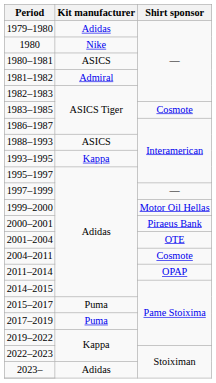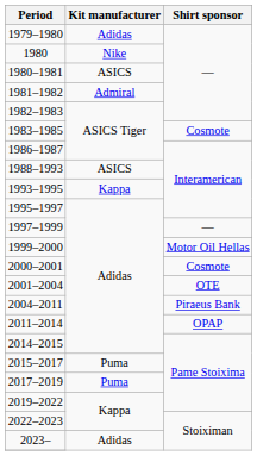 <table class="wikitable" style="text-align: center; ">
 <tr>
 <th>Period</th>
 <th>Kit manufacturer</th>
 <th>Shirt sponsor</th>
 </tr>
 <tr>
 <td>1979–1980</td>
 <td><a href='#'>Adidas</a></td>
 <td rowspan=5>—</td>
 </tr>
 <tr>
 <td>1980</td>
 <td><a href='#'>Nike</a></td>
 </tr>
 <tr>
 <td>1980–1981</td>
 <td>ASICS</td>
 </tr>
 <tr>
 <td>1981–1982</td>
 <td><a href='#'>Admiral</a></td>
 </tr>
 <tr>
 <td>1982–1983</td>
 <td rowspan=3>ASICS Tiger</td>
 </tr>
 <tr>
 <td>1983–1985</td>
 <td><a href='#'>Cosmote</a></td>
 </tr>
 <tr>
 <td>1986–1987</td>
 <td rowspan=4><a href='#'>Interamerican</a></td>
 </tr>
 <tr>
 <td>1988–1993</td>
 <td>ASICS</td>
 </tr>
 <tr>
 <td>1993–1995</td>
 <td><a href='#'>Kappa</a></td>
 </tr>
 <tr>
 <td>1995–1997</td>
 <td rowspan=8>Adidas</td>
 </tr>
 <tr>
 <td>1997–1999</td>
 <td>—</td>
 </tr>
 <tr>
 <td>1999–2000</td>
 <td><a href='#'>Motor Oil Hellas</a></td>
 </tr>
 <tr>
 <td>2000–2001</td>
-<td><a href='#'>Piraeus Bank</a></td>
+<td><a href='#'>Cosmote</a></td>
 </tr>
 <tr>
 <td>2001–2004</td>
 <td><a href='#'>OTE</a></td>
 </tr>
 <tr>
 <td>2004–2011</td>
-<td><a href='#'>Cosmote</a></td>
+<td><a href='#'>Piraeus Bank</a></td>
 </tr>
 <tr>
 <td>2011–2014</td>
 <td><a href='#'>OPAP</a></td>
 </tr>
 <tr>
 <td>2014–2015</td>
 <td rowspan=4><a href='#'>Pame Stoixima</a></td>
 </tr>
 <tr>
 <td>2015–2017</td>
 <td>Puma</td>
 </tr>
 <tr>
 <td>2017–2019</td>
 <td><a href='#'>Puma</a></td>
 </tr>
 <tr>
 <td>2019–2022</td>
 <td rowspan=2>Kappa</td>
 </tr>
 <tr>
 <td>2022–2023</td>
 <td rowspan=4>Stoiximan</td>
 </tr>
 <tr>
 <td>2023–</td>
 <td rowspan=8>Adidas</td>
 </tr>
 <tr>
 </tr>
 </table>
